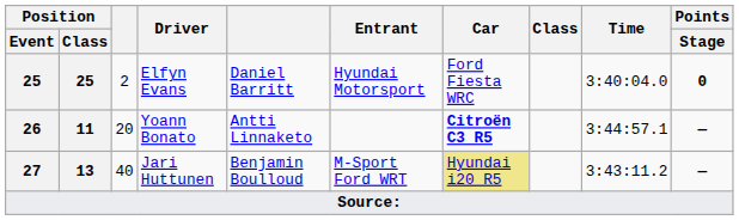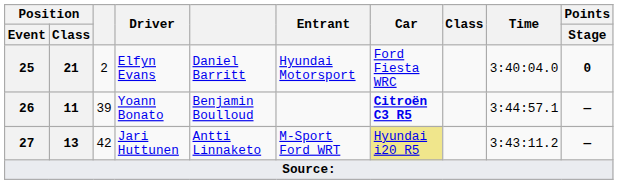 <table class="wikitable" width=85% style="font-size: 85%;">
 <tr>
 <th colspan="2">Position</th>
 <th rowspan="2"></th>
 <th rowspan="2">Driver</th>
 <th rowspan="2"></th>
 <th rowspan="2">Entrant</th>
 <th rowspan="2">Car</th>
 <th rowspan="2">Class</th>
 <th rowspan="2">Time</th>
 <th>Points</th>
 </tr>
 <tr>
 <th>Event</th>
 <th>Class</th>
 <th>Stage</th>
 </tr>
 <tr>
 <th>25</th>
-<th>25</th>
+<th>21</th>
 <td align="center">2</td>
 <td> <a href='#'>Elfyn Evans</a></td>
 <td> <a href='#'>Daniel Barritt</a></td>
 <td> <a href='#'>Hyundai Motorsport</a></td>
 <td><a href='#'>Ford Fiesta WRC</a></td>
 <td align="center"></td>
 <td align="center">3:40:04.0</td>
 <td align="center"><strong>0</strong></td>
 </tr>
 <tr>
 <th>26</th>
 <th>11</th>
-<td align="center">20</td>
+<td align="center">39</td>
 <td> <a href='#'>Yoann Bonato</a></td>
-<td> <a href='#'>Antti Linnaketo</a></td>
+<td> <a href='#'>Benjamin Boulloud</a></td>
 <td></td>
 <td><strong><a href='#'>Citroën C3 R5</a></strong></td>
 <td align="center"></td>
 <td align="center">3:44:57.1</td>
 <td align="center"><strong>—</strong></td>
 </tr>
 <tr>
 <th>27</th>
 <th>13</th>
-<td align="center">40</td>
+<td align="center">42</td>
 <td> <a href='#'>Jari Huttunen</a></td>
-<td> <a href='#'>Benjamin Boulloud</a></td>
+<td> <a href='#'>Antti Linnaketo</a></td>
 <td> <a href='#'>M-Sport Ford WRT</a></td>
 <td style="background: khaki;"><a href='#'>Hyundai i20 R5</a></td>
 <td align="center"></td>
 <td align="center">3:43:11.2</td>
 <td align="center"><strong>—</strong></td>
 </tr>
 <tr>
 <td style="background-color:#EAECF0; text-align:center" colspan="11"><strong>Source:</strong></td>
 </tr>
 </table>
